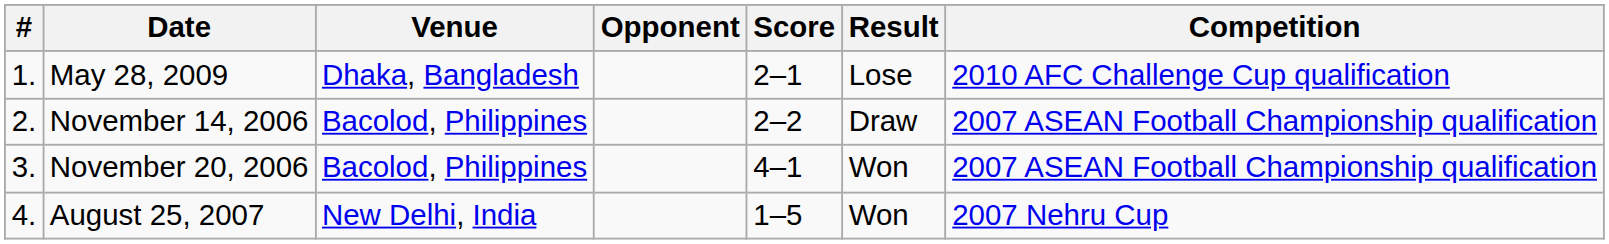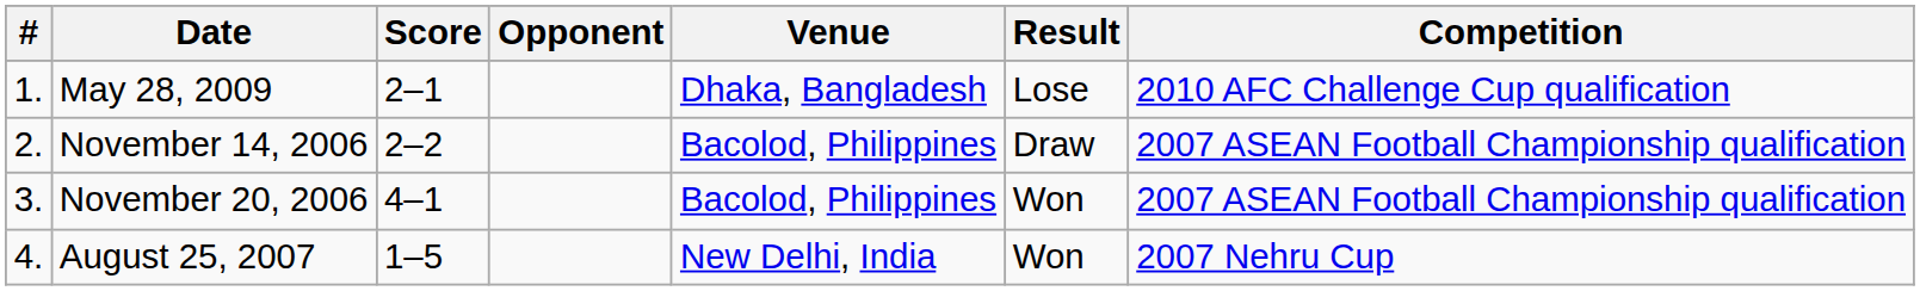 <table class="wikitable">
 <tr>
 <th>#</th>
 <th>Date</th>
+<th>Score</th>
+<th>Opponent</th>
 <th>Venue</th>
-<th>Opponent</th>
-<th>Score</th>
 <th>Result</th>
 <th>Competition</th>
 </tr>
 <tr>
 <td>1.</td>
 <td>May 28, 2009</td>
+<td>2–1</td>
+<td></td>
 <td><a href='#'>Dhaka</a>, <a href='#'>Bangladesh</a></td>
-<td></td>
-<td>2–1</td>
 <td>Lose</td>
 <td><a href='#'>2010 AFC Challenge Cup qualification</a></td>
 </tr>
 <tr>
 <td>2.</td>
 <td>November 14, 2006</td>
+<td>2–2</td>
+<td></td>
 <td><a href='#'>Bacolod</a>, <a href='#'>Philippines</a></td>
-<td></td>
-<td>2–2</td>
 <td>Draw</td>
 <td><a href='#'>2007 ASEAN Football Championship qualification</a></td>
 </tr>
 <tr>
 <td>3.</td>
 <td>November 20, 2006</td>
+<td>4–1</td>
+<td></td>
 <td><a href='#'>Bacolod</a>, <a href='#'>Philippines</a></td>
-<td></td>
-<td>4–1</td>
 <td>Won</td>
 <td><a href='#'>2007 ASEAN Football Championship qualification</a></td>
 </tr>
 <tr>
 <td>4.</td>
 <td>August 25, 2007</td>
+<td>1–5</td>
+<td></td>
 <td><a href='#'>New Delhi</a>, <a href='#'>India</a></td>
-<td></td>
-<td>1–5</td>
 <td>Won</td>
 <td><a href='#'>2007 Nehru Cup</a></td>
 </tr>
 </table>
